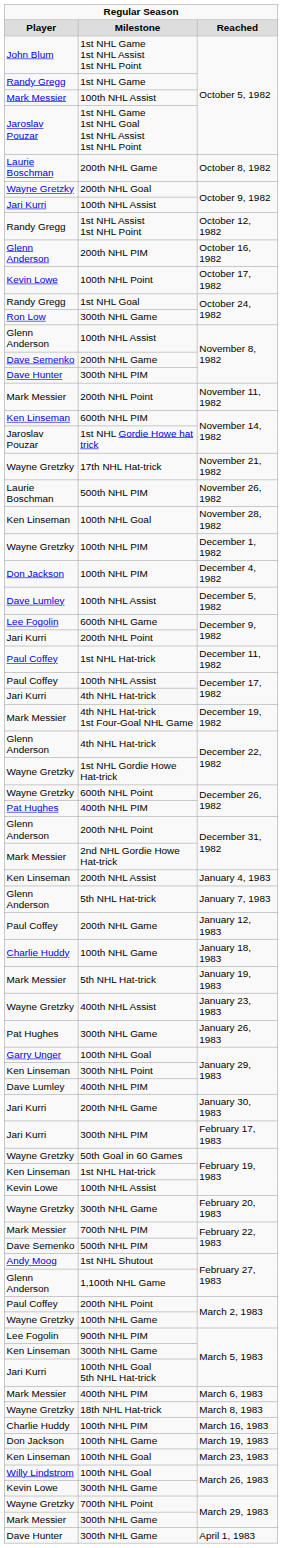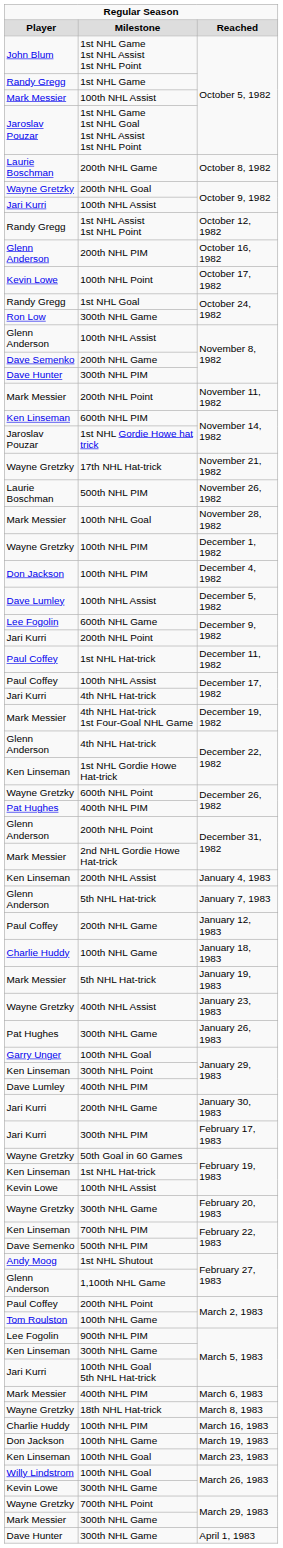 <table class="wikitable" style="width:50%;">
 <tr>
 <td colspan="10" style="text-align:center;"><strong>Regular Season</strong></td>
 </tr>
 <tr style="text-align:center; background:#ddd;">
 <td><strong>Player</strong></td>
 <td><strong>Milestone</strong></td>
 <td><strong>Reached</strong></td>
 </tr>
 <tr>
 <td><a href='#'>John Blum</a></td>
 <td>1st NHL Game<br>1st NHL Assist<br>1st NHL Point</td>
 <td rowspan="4">October 5, 1982</td>
 </tr>
 <tr>
 <td><a href='#'>Randy Gregg</a></td>
 <td>1st NHL Game</td>
 </tr>
 <tr>
 <td><a href='#'>Mark Messier</a></td>
 <td>100th NHL Assist</td>
 </tr>
 <tr>
 <td><a href='#'>Jaroslav Pouzar</a></td>
 <td>1st NHL Game<br>1st NHL Goal<br>1st NHL Assist<br>1st NHL Point</td>
 </tr>
 <tr>
 <td><a href='#'>Laurie Boschman</a></td>
 <td>200th NHL Game</td>
 <td>October 8, 1982</td>
 </tr>
 <tr>
 <td><a href='#'>Wayne Gretzky</a></td>
 <td>200th NHL Goal</td>
 <td rowspan="2">October 9, 1982</td>
 </tr>
 <tr>
 <td><a href='#'>Jari Kurri</a></td>
 <td>100th NHL Assist</td>
 </tr>
 <tr>
 <td>Randy Gregg</td>
 <td>1st NHL Assist<br>1st NHL Point</td>
 <td>October 12, 1982</td>
 </tr>
 <tr>
 <td><a href='#'>Glenn Anderson</a></td>
 <td>200th NHL PIM</td>
 <td>October 16, 1982</td>
 </tr>
 <tr>
 <td><a href='#'>Kevin Lowe</a></td>
 <td>100th NHL Point</td>
 <td>October 17, 1982</td>
 </tr>
 <tr>
 <td>Randy Gregg</td>
 <td>1st NHL Goal</td>
 <td rowspan="2">October 24, 1982</td>
 </tr>
 <tr>
 <td><a href='#'>Ron Low</a></td>
 <td>300th NHL Game</td>
 </tr>
 <tr>
 <td>Glenn Anderson</td>
 <td>100th NHL Assist</td>
 <td rowspan="3">November 8, 1982</td>
 </tr>
 <tr>
 <td><a href='#'>Dave Semenko</a></td>
 <td>200th NHL Game</td>
 </tr>
 <tr>
 <td><a href='#'>Dave Hunter</a></td>
 <td>300th NHL PIM</td>
 </tr>
 <tr>
 <td>Mark Messier</td>
 <td>200th NHL Point</td>
 <td>November 11, 1982</td>
 </tr>
 <tr>
 <td><a href='#'>Ken Linseman</a></td>
 <td>600th NHL PIM</td>
 <td rowspan="2">November 14, 1982</td>
 </tr>
 <tr>
 <td>Jaroslav Pouzar</td>
 <td>1st NHL <a href='#'>Gordie Howe hat trick</a></td>
 </tr>
 <tr>
 <td>Wayne Gretzky</td>
 <td>17th NHL Hat-trick</td>
 <td>November 21, 1982</td>
 </tr>
 <tr>
 <td>Laurie Boschman</td>
 <td>500th NHL PIM</td>
 <td>November 26, 1982</td>
 </tr>
 <tr>
-<td>Ken Linseman</td>
+<td>Mark Messier</td>
 <td>100th NHL Goal</td>
 <td>November 28, 1982</td>
 </tr>
 <tr>
 <td>Wayne Gretzky</td>
 <td>100th NHL PIM</td>
 <td>December 1, 1982</td>
 </tr>
 <tr>
 <td><a href='#'>Don Jackson</a></td>
 <td>100th NHL PIM</td>
 <td>December 4, 1982</td>
 </tr>
 <tr>
 <td><a href='#'>Dave Lumley</a></td>
 <td>100th NHL Assist</td>
 <td>December 5, 1982</td>
 </tr>
 <tr>
 <td><a href='#'>Lee Fogolin</a></td>
 <td>600th NHL Game</td>
 <td rowspan="2">December 9, 1982</td>
 </tr>
 <tr>
 <td>Jari Kurri</td>
 <td>200th NHL Point</td>
 </tr>
 <tr>
 <td><a href='#'>Paul Coffey</a></td>
 <td>1st NHL Hat-trick</td>
 <td>December 11, 1982</td>
 </tr>
 <tr>
 <td>Paul Coffey</td>
 <td>100th NHL Assist</td>
 <td rowspan="2">December 17, 1982</td>
 </tr>
 <tr>
 <td>Jari Kurri</td>
 <td>4th NHL Hat-trick</td>
 </tr>
 <tr>
 <td>Mark Messier</td>
 <td>4th NHL Hat-trick<br>1st Four-Goal NHL Game</td>
 <td>December 19, 1982</td>
 </tr>
 <tr>
 <td>Glenn Anderson</td>
 <td>4th NHL Hat-trick</td>
 <td rowspan="2">December 22, 1982</td>
 </tr>
 <tr>
-<td>Wayne Gretzky</td>
+<td>Ken Linseman</td>
 <td>1st NHL Gordie Howe Hat-trick</td>
 </tr>
 <tr>
 <td>Wayne Gretzky</td>
 <td>600th NHL Point</td>
 <td rowspan="2">December 26, 1982</td>
 </tr>
 <tr>
 <td><a href='#'>Pat Hughes</a></td>
 <td>400th NHL PIM</td>
 </tr>
 <tr>
 <td>Glenn Anderson</td>
 <td>200th NHL Point</td>
 <td rowspan="2">December 31, 1982</td>
 </tr>
 <tr>
 <td>Mark Messier</td>
 <td>2nd NHL Gordie Howe Hat-trick</td>
 </tr>
 <tr>
 <td>Ken Linseman</td>
 <td>200th NHL Assist</td>
 <td>January 4, 1983</td>
 </tr>
 <tr>
 <td>Glenn Anderson</td>
 <td>5th NHL Hat-trick</td>
 <td>January 7, 1983</td>
 </tr>
 <tr>
 <td>Paul Coffey</td>
 <td>200th NHL Game</td>
 <td>January 12, 1983</td>
 </tr>
 <tr>
 <td><a href='#'>Charlie Huddy</a></td>
 <td>100th NHL Game</td>
 <td>January 18, 1983</td>
 </tr>
 <tr>
 <td>Mark Messier</td>
 <td>5th NHL Hat-trick</td>
 <td>January 19, 1983</td>
 </tr>
 <tr>
 <td>Wayne Gretzky</td>
 <td>400th NHL Assist</td>
 <td>January 23, 1983</td>
 </tr>
 <tr>
 <td>Pat Hughes</td>
 <td>300th NHL Game</td>
 <td>January 26, 1983</td>
 </tr>
 <tr>
 <td><a href='#'>Garry Unger</a></td>
 <td>100th NHL Goal</td>
 <td rowspan="3">January 29, 1983</td>
 </tr>
 <tr>
 <td>Ken Linseman</td>
 <td>300th NHL Point</td>
 </tr>
 <tr>
 <td>Dave Lumley</td>
 <td>400th NHL PIM</td>
 </tr>
 <tr>
 <td>Jari Kurri</td>
 <td>200th NHL Game</td>
 <td>January 30, 1983</td>
 </tr>
 <tr>
 <td>Jari Kurri</td>
 <td>300th NHL PIM</td>
 <td>February 17, 1983</td>
 </tr>
 <tr>
 <td>Wayne Gretzky</td>
 <td>50th Goal in 60 Games</td>
 <td rowspan="3">February 19, 1983</td>
 </tr>
 <tr>
 <td>Ken Linseman</td>
 <td>1st NHL Hat-trick</td>
 </tr>
 <tr>
 <td>Kevin Lowe</td>
 <td>100th NHL Assist</td>
 </tr>
 <tr>
 <td>Wayne Gretzky</td>
 <td>300th NHL Game</td>
 <td>February 20, 1983</td>
 </tr>
 <tr>
-<td>Mark Messier</td>
+<td>Ken Linseman</td>
 <td>700th NHL PIM</td>
 <td rowspan="2">February 22, 1983</td>
 </tr>
 <tr>
 <td>Dave Semenko</td>
 <td>500th NHL PIM</td>
 </tr>
 <tr>
 <td><a href='#'>Andy Moog</a></td>
 <td>1st NHL Shutout</td>
 <td rowspan="2">February 27, 1983</td>
 </tr>
 <tr>
 <td>Glenn Anderson</td>
 <td>1,100th NHL Game</td>
 </tr>
 <tr>
 <td>Paul Coffey</td>
 <td>200th NHL Point</td>
 <td rowspan="2">March 2, 1983</td>
 </tr>
 <tr>
-<td>Wayne Gretzky</td>
+<td><a href='#'>Tom Roulston</a></td>
 <td>100th NHL Game</td>
 </tr>
 <tr>
 <td>Lee Fogolin</td>
 <td>900th NHL PIM</td>
 <td rowspan="3">March 5, 1983</td>
 </tr>
 <tr>
 <td>Ken Linseman</td>
 <td>300th NHL Game</td>
 </tr>
 <tr>
 <td>Jari Kurri</td>
 <td>100th NHL Goal<br>5th NHL Hat-trick</td>
 </tr>
 <tr>
 <td>Mark Messier</td>
 <td>400th NHL PIM</td>
 <td>March 6, 1983</td>
 </tr>
 <tr>
 <td>Wayne Gretzky</td>
 <td>18th NHL Hat-trick</td>
 <td>March 8, 1983</td>
 </tr>
 <tr>
 <td>Charlie Huddy</td>
 <td>100th NHL PIM</td>
 <td>March 16, 1983</td>
 </tr>
 <tr>
 <td>Don Jackson</td>
 <td>100th NHL Game</td>
 <td>March 19, 1983</td>
 </tr>
 <tr>
 <td>Ken Linseman</td>
 <td>100th NHL Goal</td>
 <td>March 23, 1983</td>
 </tr>
 <tr>
 <td><a href='#'>Willy Lindstrom</a></td>
 <td>100th NHL Goal</td>
 <td rowspan="2">March 26, 1983</td>
 </tr>
 <tr>
 <td>Kevin Lowe</td>
 <td>300th NHL Game</td>
 </tr>
 <tr>
 <td>Wayne Gretzky</td>
 <td>700th NHL Point</td>
 <td rowspan="2">March 29, 1983</td>
 </tr>
 <tr>
 <td>Mark Messier</td>
 <td>300th NHL Game</td>
 </tr>
 <tr>
 <td>Dave Hunter</td>
 <td>300th NHL Game</td>
 <td>April 1, 1983</td>
 </tr>
 </table>
